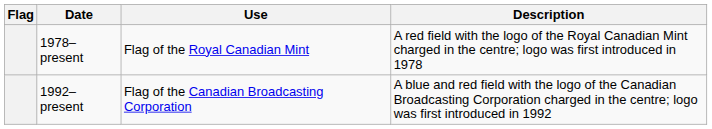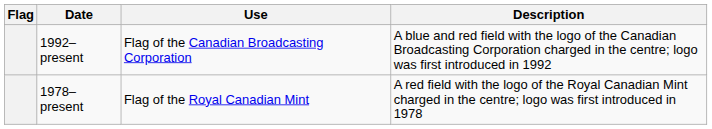 <table class="wikitable">
 <tr>
 <th scope="col">Flag</th>
 <th scope="col">Date</th>
 <th scope="col">Use</th>
 <th scope="col" style="width: 45%;">Description</th>
 </tr>
 <tr>
 <th scope="row"></th>
+<td>1992–present</td>
+<td>Flag of the <a href='#'>Canadian Broadcasting Corporation</a></td>
+<td>A blue and red field with the logo of the Canadian Broadcasting Corporation charged in the centre; logo was first introduced in 1992</td>
+</tr>
+<tr>
+<th scope="row"></th>
 <td>1978–present</td>
 <td>Flag of the <a href='#'>Royal Canadian Mint</a></td>
 <td>A red field with the logo of the Royal Canadian Mint charged in the centre; logo was first introduced in 1978</td>
 </tr>
-<tr>
-<th scope="row"></th>
-<td>1992–present</td>
-<td>Flag of the <a href='#'>Canadian Broadcasting Corporation</a></td>
-<td>A blue and red field with the logo of the Canadian Broadcasting Corporation charged in the centre; logo was first introduced in 1992</td>
-</tr>
 </table>
